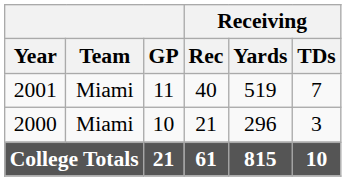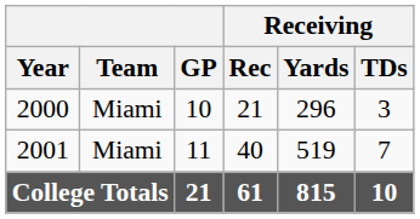 <table class="wikitable" style="text-align:center;">
 <tr>
 <th colspan=3></th>
 <th colspan=3>Receiving</th>
 </tr>
 <tr>
 <th>Year</th>
 <th>Team</th>
 <th>GP</th>
 <th>Rec</th>
 <th>Yards</th>
 <th>TDs</th>
 </tr>
 <tr>
+<td>2000</td>
+<td>Miami</td>
+<td>10</td>
+<td>21</td>
+<td>296</td>
+<td>3</td>
+</tr>
+<tr>
 <td>2001</td>
 <td>Miami</td>
 <td>11</td>
 <td>40</td>
 <td>519</td>
 <td>7</td>
-</tr>
-<tr>
-<td>2000</td>
-<td>Miami</td>
-<td>10</td>
-<td>21</td>
-<td>296</td>
-<td>3</td>
 </tr>
 <tr style="background:#555; font-weight:bold; color:white;">
 <td colspan=2>College Totals</td>
 <td>21</td>
 <td>61</td>
 <td>815</td>
 <td>10</td>
 </tr>
 </table>
